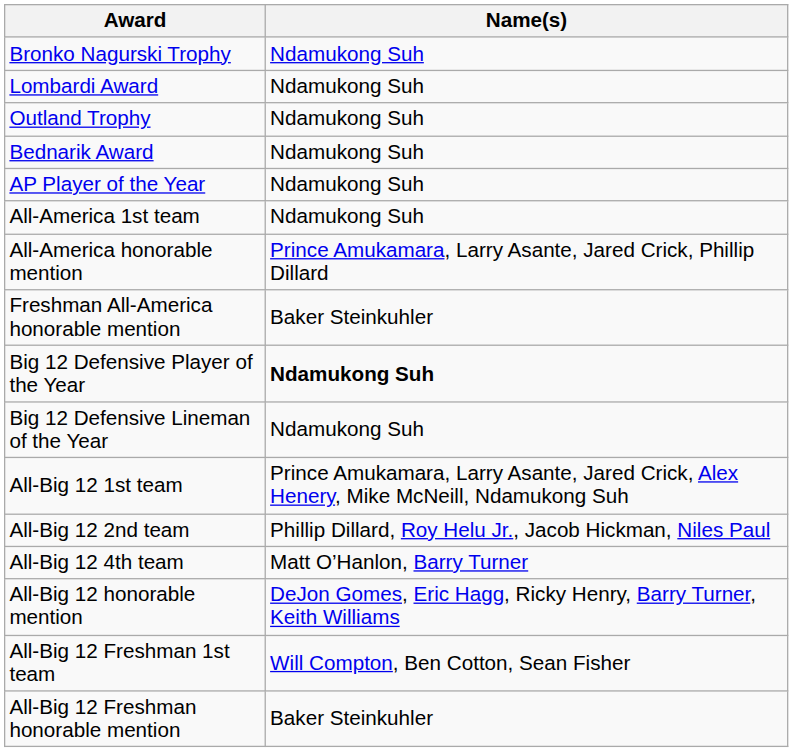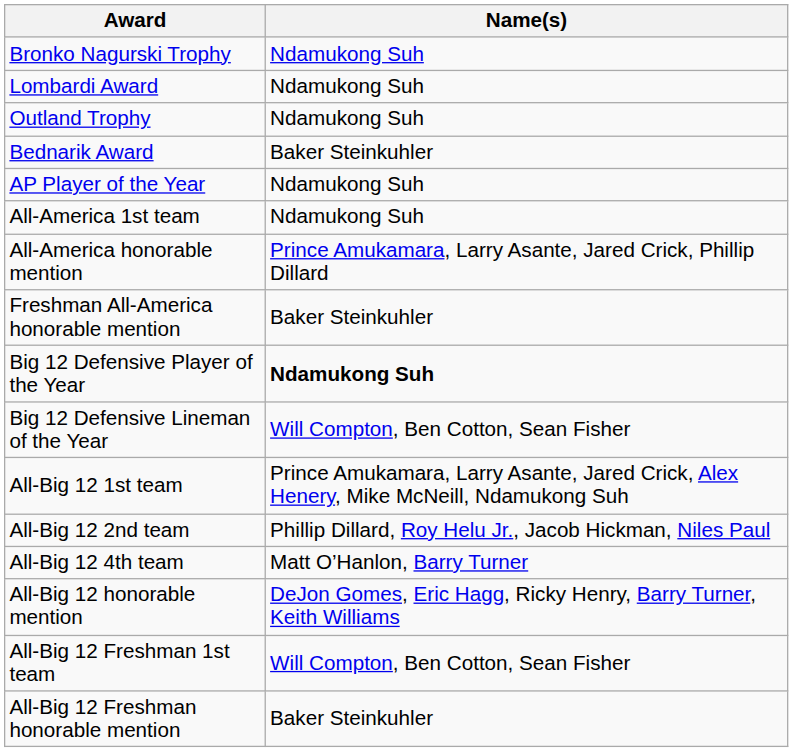 <table class="wikitable">
 <tr>
 <th>Award</th>
 <th>Name(s)</th>
 </tr>
 <tr>
 <td><a href='#'>Bronko Nagurski Trophy</a></td>
 <td><a href='#'>Ndamukong Suh</a></td>
 </tr>
 <tr>
 <td><a href='#'>Lombardi Award</a></td>
 <td>Ndamukong Suh</td>
 </tr>
 <tr>
 <td><a href='#'>Outland Trophy</a></td>
 <td>Ndamukong Suh</td>
 </tr>
 <tr>
 <td><a href='#'>Bednarik Award</a></td>
-<td>Ndamukong Suh</td>
+<td>Baker Steinkuhler</td>
 </tr>
 <tr>
 <td><a href='#'>AP Player of the Year</a></td>
 <td>Ndamukong Suh</td>
 </tr>
 <tr>
 <td>All-America 1st team</td>
 <td>Ndamukong Suh</td>
 </tr>
 <tr>
 <td>All-America honorable mention</td>
 <td><a href='#'>Prince Amukamara</a>, Larry Asante, Jared Crick, Phillip Dillard</td>
 </tr>
 <tr>
 <td>Freshman All-America honorable mention</td>
 <td>Baker Steinkuhler</td>
 </tr>
 <tr>
 <td>Big 12 Defensive Player of the Year</td>
 <td><strong>Ndamukong Suh</strong></td>
 </tr>
 <tr>
 <td>Big 12 Defensive Lineman of the Year</td>
-<td>Ndamukong Suh</td>
+<td><a href='#'>Will Compton</a>, Ben Cotton, Sean Fisher</td>
 </tr>
 <tr>
 <td>All-Big 12 1st team</td>
 <td>Prince Amukamara, Larry Asante, Jared Crick, <a href='#'>Alex Henery</a>, Mike McNeill, Ndamukong Suh</td>
 </tr>
 <tr>
 <td>All-Big 12 2nd team</td>
 <td>Phillip Dillard, <a href='#'>Roy Helu Jr.</a>, Jacob Hickman, <a href='#'>Niles Paul</a></td>
 </tr>
 <tr>
 <td>All-Big 12 4th team</td>
 <td>Matt O’Hanlon, <a href='#'>Barry Turner</a></td>
 </tr>
 <tr>
 <td>All-Big 12 honorable mention</td>
 <td><a href='#'>DeJon Gomes</a>, <a href='#'>Eric Hagg</a>, Ricky Henry, <a href='#'>Barry Turner</a>, <a href='#'>Keith Williams</a></td>
 </tr>
 <tr>
 <td>All-Big 12 Freshman 1st team</td>
 <td><a href='#'>Will Compton</a>, Ben Cotton, Sean Fisher</td>
 </tr>
 <tr>
 <td>All-Big 12 Freshman honorable mention</td>
 <td>Baker Steinkuhler</td>
 </tr>
 </table>
